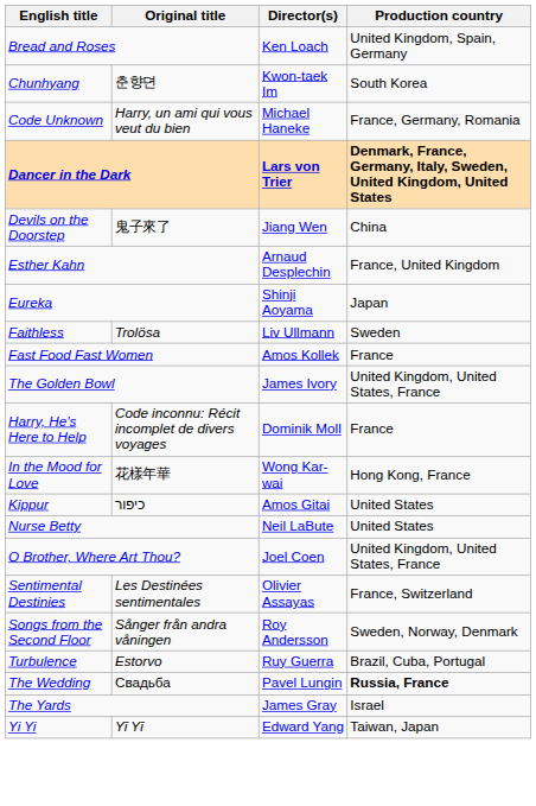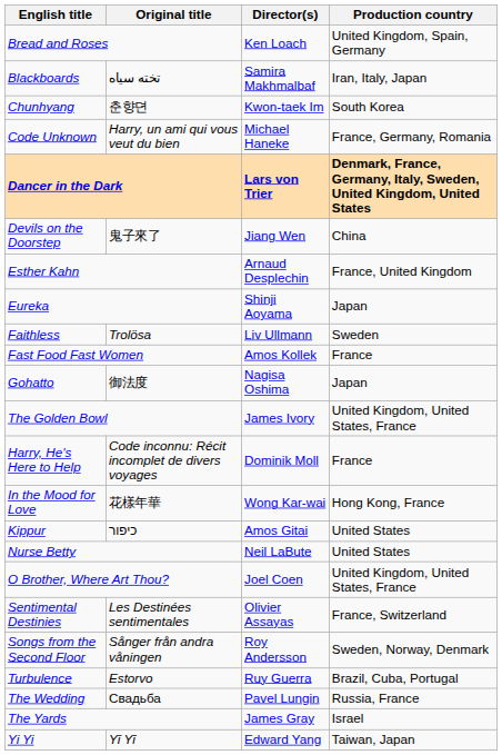 <table class="wikitable">
 <tr>
 <th>English title</th>
 <th>Original title</th>
 <th>Director(s)</th>
 <th>Production country</th>
 </tr>
 <tr>
 <td colspan="2"><em><a href='#'>Bread and Roses</a></em></td>
 <td><a href='#'>Ken Loach</a></td>
 <td>United Kingdom, Spain, Germany</td>
+</tr>
+<tr>
+<td><em><a href='#'>Blackboards</a></em></td>
+<td>تخته سیاه</td>
+<td><a href='#'>Samira Makhmalbaf</a></td>
+<td>Iran, Italy, Japan</td>
 </tr>
 <tr>
 <td><em><a href='#'>Chunhyang</a></em></td>
 <td>춘향뎐</td>
 <td><a href='#'>Kwon-taek Im</a></td>
 <td>South Korea</td>
 </tr>
 <tr>
 <td><em><a href='#'>Code Unknown</a></em></td>
 <td><em>Harry, un ami qui vous veut du bien</em></td>
 <td><a href='#'>Michael Haneke</a></td>
 <td>France, Germany, Romania</td>
 </tr>
 <tr style="background:#FFDEAD;">
 <td colspan="2"><strong><em><a href='#'>Dancer in the Dark</a></em></strong></td>
 <td><strong><a href='#'>Lars von Trier</a></strong></td>
 <td><strong>Denmark, France, Germany, Italy, Sweden, United Kingdom, United States</strong></td>
 </tr>
 <tr>
 <td><em><a href='#'>Devils on the Doorstep</a></em></td>
 <td>鬼子來了</td>
 <td><a href='#'>Jiang Wen</a></td>
 <td>China</td>
 </tr>
 <tr>
 <td colspan="2"><em><a href='#'>Esther Kahn</a></em></td>
 <td><a href='#'>Arnaud Desplechin</a></td>
 <td>France, United Kingdom</td>
 </tr>
 <tr>
 <td colspan="2"><em><a href='#'>Eureka</a></em></td>
 <td><a href='#'>Shinji Aoyama</a></td>
 <td>Japan</td>
 </tr>
 <tr>
 <td><em><a href='#'>Faithless</a></em></td>
 <td><em>Trolösa</em></td>
 <td><a href='#'>Liv Ullmann</a></td>
 <td>Sweden</td>
 </tr>
 <tr>
 <td colspan="2"><em><a href='#'>Fast Food Fast Women</a></em></td>
 <td><a href='#'>Amos Kollek</a></td>
 <td>France</td>
+</tr>
+<tr>
+<td><em><a href='#'>Gohatto</a></em></td>
+<td>御法度</td>
+<td><a href='#'>Nagisa Oshima</a></td>
+<td>Japan</td>
 </tr>
 <tr>
 <td colspan="2"><em><a href='#'>The Golden Bowl</a></em></td>
 <td><a href='#'>James Ivory</a></td>
 <td>United Kingdom, United States, France</td>
 </tr>
 <tr>
 <td><em><a href='#'>Harry, He's Here to Help</a></em></td>
 <td><em>Code inconnu: Récit incomplet de divers voyages</em></td>
 <td><a href='#'>Dominik Moll</a></td>
 <td>France</td>
 </tr>
 <tr>
 <td><em><a href='#'>In the Mood for Love</a></em></td>
 <td>花樣年華</td>
 <td><a href='#'>Wong Kar-wai</a></td>
 <td>Hong Kong, France</td>
 </tr>
 <tr>
 <td><em><a href='#'>Kippur</a></em></td>
 <td>כיפור</td>
 <td><a href='#'>Amos Gitai</a></td>
 <td>United States</td>
 </tr>
 <tr>
 <td colspan="2"><em><a href='#'>Nurse Betty</a></em></td>
 <td><a href='#'>Neil LaBute</a></td>
 <td>United States</td>
 </tr>
 <tr>
 <td colspan="2"><em><a href='#'>O Brother, Where Art Thou?</a></em></td>
 <td><a href='#'>Joel Coen</a></td>
 <td>United Kingdom, United States, France</td>
 </tr>
 <tr>
 <td><em><a href='#'>Sentimental Destinies</a></em></td>
 <td><em>Les Destinées sentimentales</em></td>
 <td><a href='#'>Olivier Assayas</a></td>
 <td>France, Switzerland</td>
 </tr>
 <tr>
 <td><em><a href='#'>Songs from the Second Floor</a></em></td>
 <td><em>Sånger från andra våningen</em></td>
 <td><a href='#'>Roy Andersson</a></td>
 <td>Sweden, Norway, Denmark</td>
 </tr>
 <tr>
 <td><em><a href='#'>Turbulence</a></em></td>
 <td><em>Estorvo</em></td>
 <td><a href='#'>Ruy Guerra</a></td>
 <td>Brazil, Cuba, Portugal</td>
 </tr>
 <tr>
 <td><em><a href='#'>The Wedding</a></em></td>
 <td>Свадьба</td>
 <td><a href='#'>Pavel Lungin</a></td>
-<td><strong>Russia, France</strong></td>
+<td>Russia, France</td>
 </tr>
 <tr>
 <td colspan="2"><em><a href='#'>The Yards</a></em></td>
 <td><a href='#'>James Gray</a></td>
 <td>Israel</td>
 </tr>
 <tr>
 <td><em><a href='#'>Yi Yi</a></em></td>
 <td><em>Yī Yī</em></td>
 <td><a href='#'>Edward Yang</a></td>
 <td>Taiwan, Japan</td>
 </tr>
 </table>
